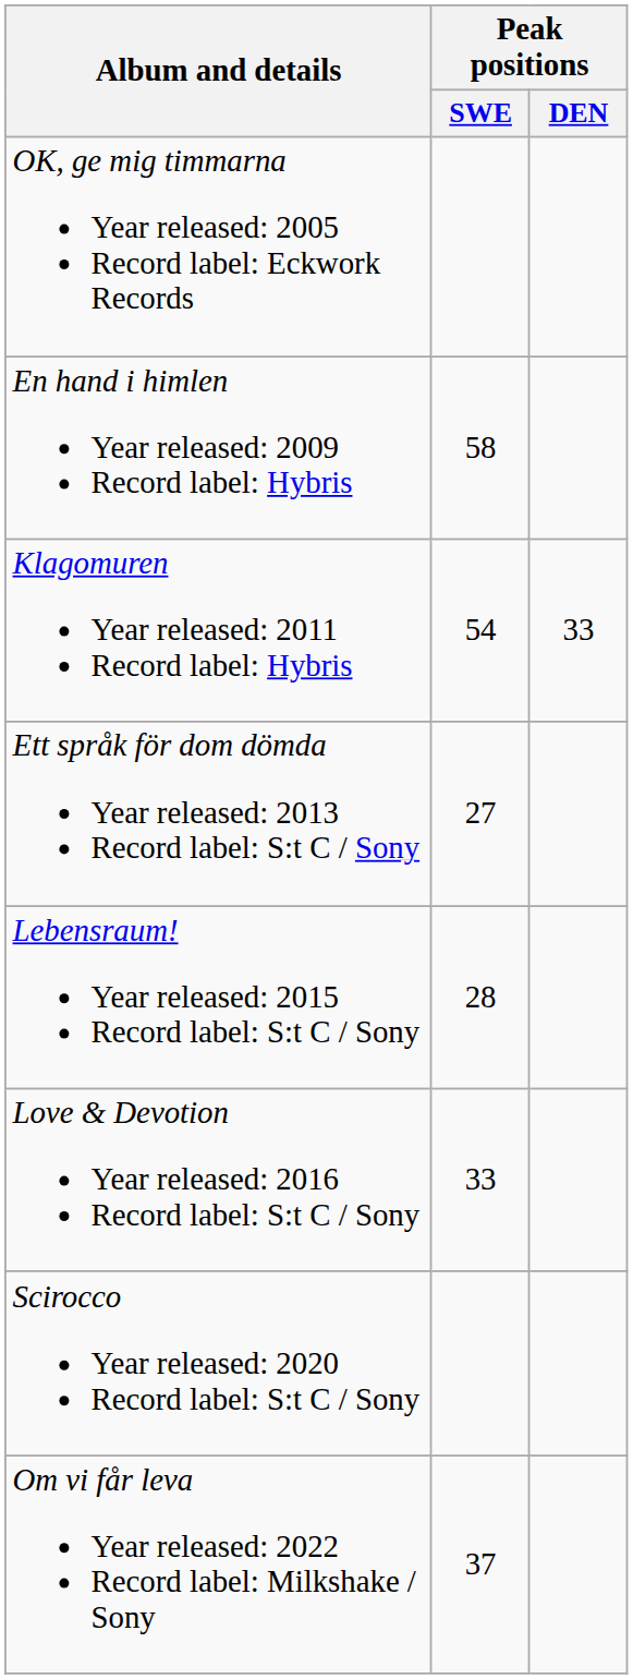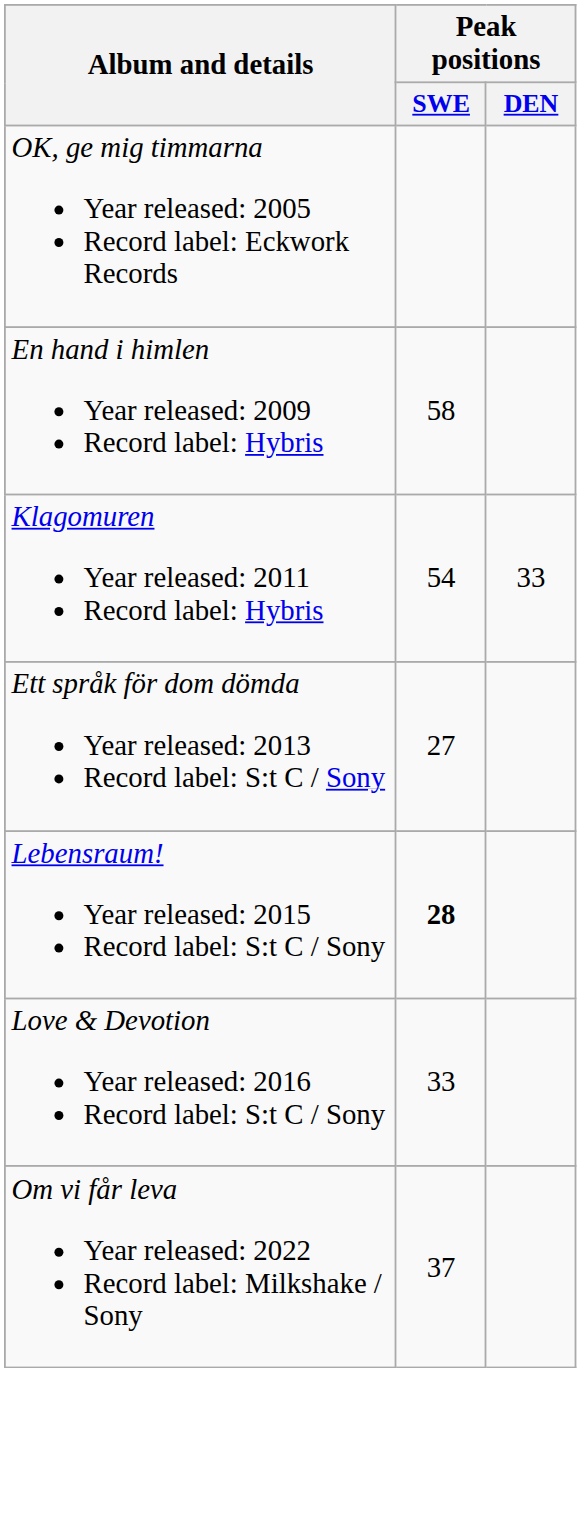 <table class="wikitable">
 <tr>
 <th align="center" rowspan="2" width="210">Album and details</th>
 <th align="center" colspan="2" width="20">Peak positions</th>
 </tr>
 <tr>
 <th scope="col" style="width:3em;font-size:90%;"><a href='#'>SWE</a><br></th>
 <th scope="col" style="width:3em;font-size:90%;"><a href='#'>DEN</a><br></th>
 </tr>
 <tr>
 <td><em>OK, ge mig timmarna</em><br><ul><li>Year released: 2005</li><li>Record label: Eckwork Records</li></ul></td>
 <td style="text-align:center;"></td>
 <td style="text-align:center;"></td>
 </tr>
 <tr>
 <td><em>En hand i himlen</em><br><ul><li>Year released: 2009</li><li>Record label: <a href='#'>Hybris</a></li></ul></td>
 <td style="text-align:center;">58</td>
 <td style="text-align:center;"></td>
 </tr>
 <tr>
 <td><em><a href='#'>Klagomuren</a></em><br><ul><li>Year released: 2011</li><li>Record label: <a href='#'>Hybris</a></li></ul></td>
 <td style="text-align:center;">54</td>
 <td style="text-align:center;">33</td>
 </tr>
 <tr>
 <td><em>Ett språk för dom dömda</em><br><ul><li>Year released: 2013</li><li>Record label: S:t C / <a href='#'>Sony</a></li></ul></td>
 <td style="text-align:center;">27</td>
 <td style="text-align:center;"></td>
 </tr>
 <tr>
 <td><em><a href='#'>Lebensraum!</a></em><br><ul><li>Year released: 2015</li><li>Record label: S:t C / Sony</li></ul></td>
-<td style="text-align:center;">28</td>
+<td style="text-align:center;"><strong>28</strong></td>
 <td style="text-align:center;"></td>
 </tr>
 <tr>
 <td><em>Love & Devotion</em><br><ul><li>Year released: 2016</li><li>Record label: S:t C / Sony</li></ul></td>
 <td style="text-align:center;">33<br></td>
 <td style="text-align:center;"></td>
 </tr>
 <tr>
-<td><em>Scirocco</em><br><ul><li>Year released: 2020</li><li>Record label: S:t C / Sony</li></ul></td>
-<td style="text-align:center;"></td>
-<td style="text-align:center;"></td>
-</tr>
-<tr>
 <td><em>Om vi får leva</em><br><ul><li>Year released: 2022</li><li>Record label: Milkshake / Sony</li></ul></td>
 <td style="text-align:center;">37<br></td>
 <td style="text-align:center;"></td>
 </tr>
 </table>
